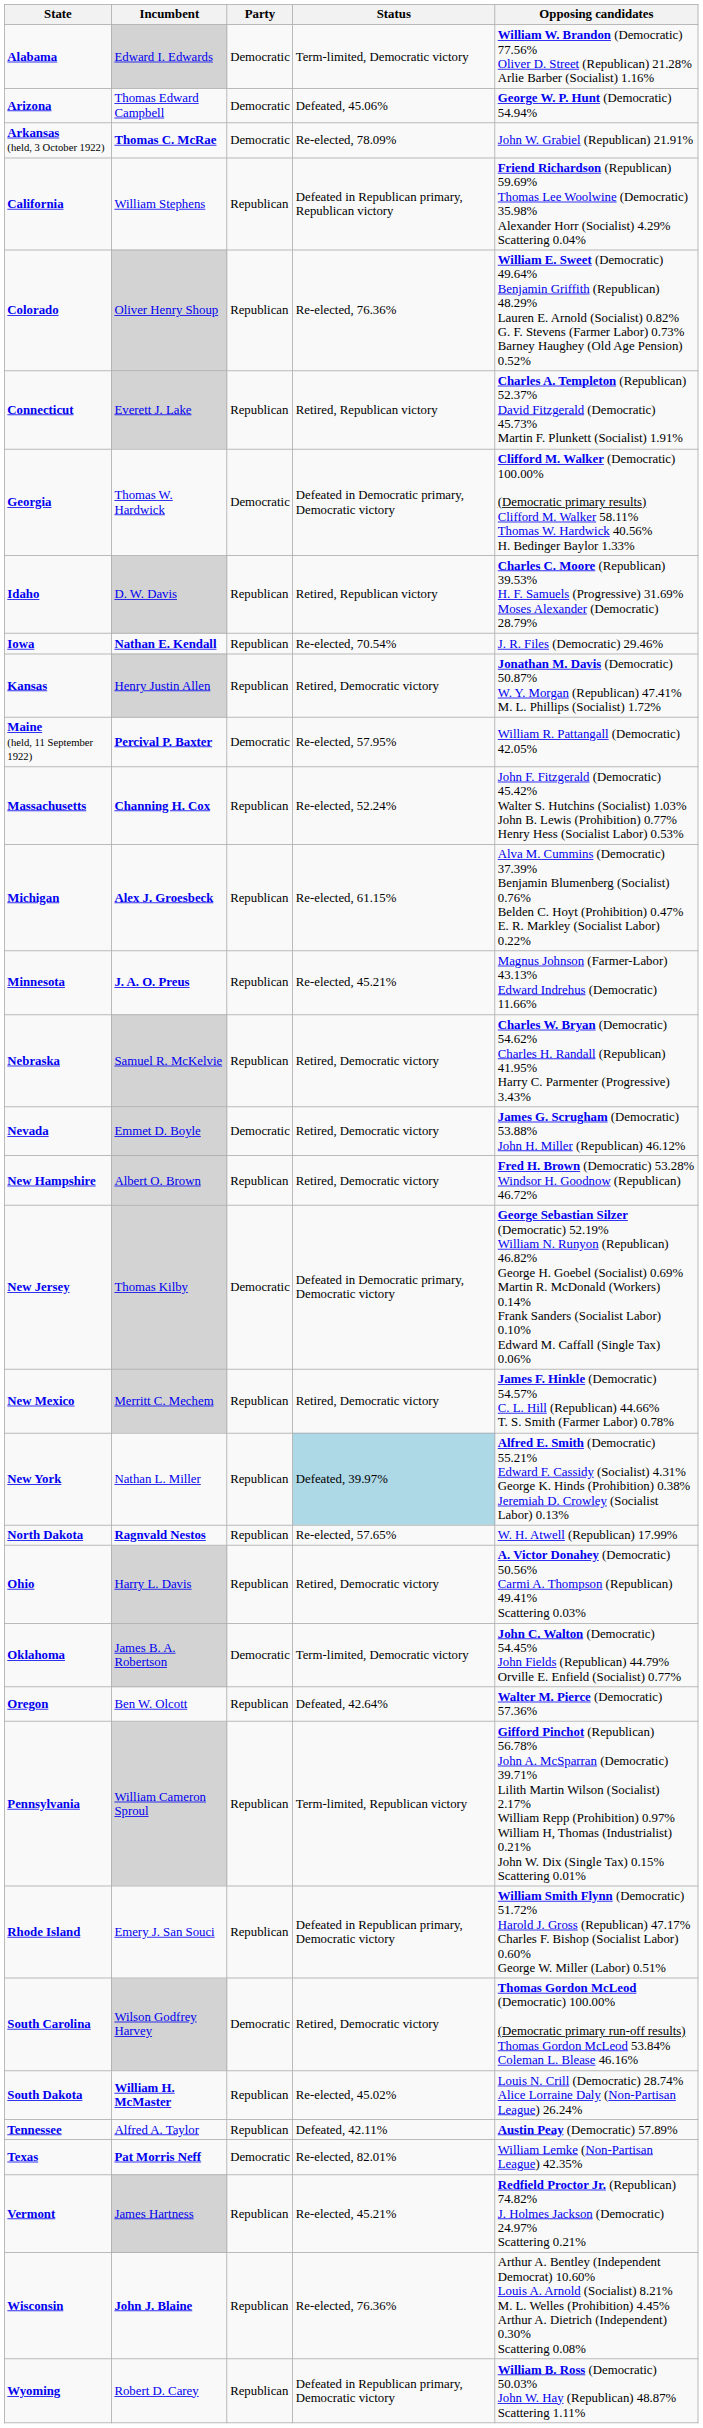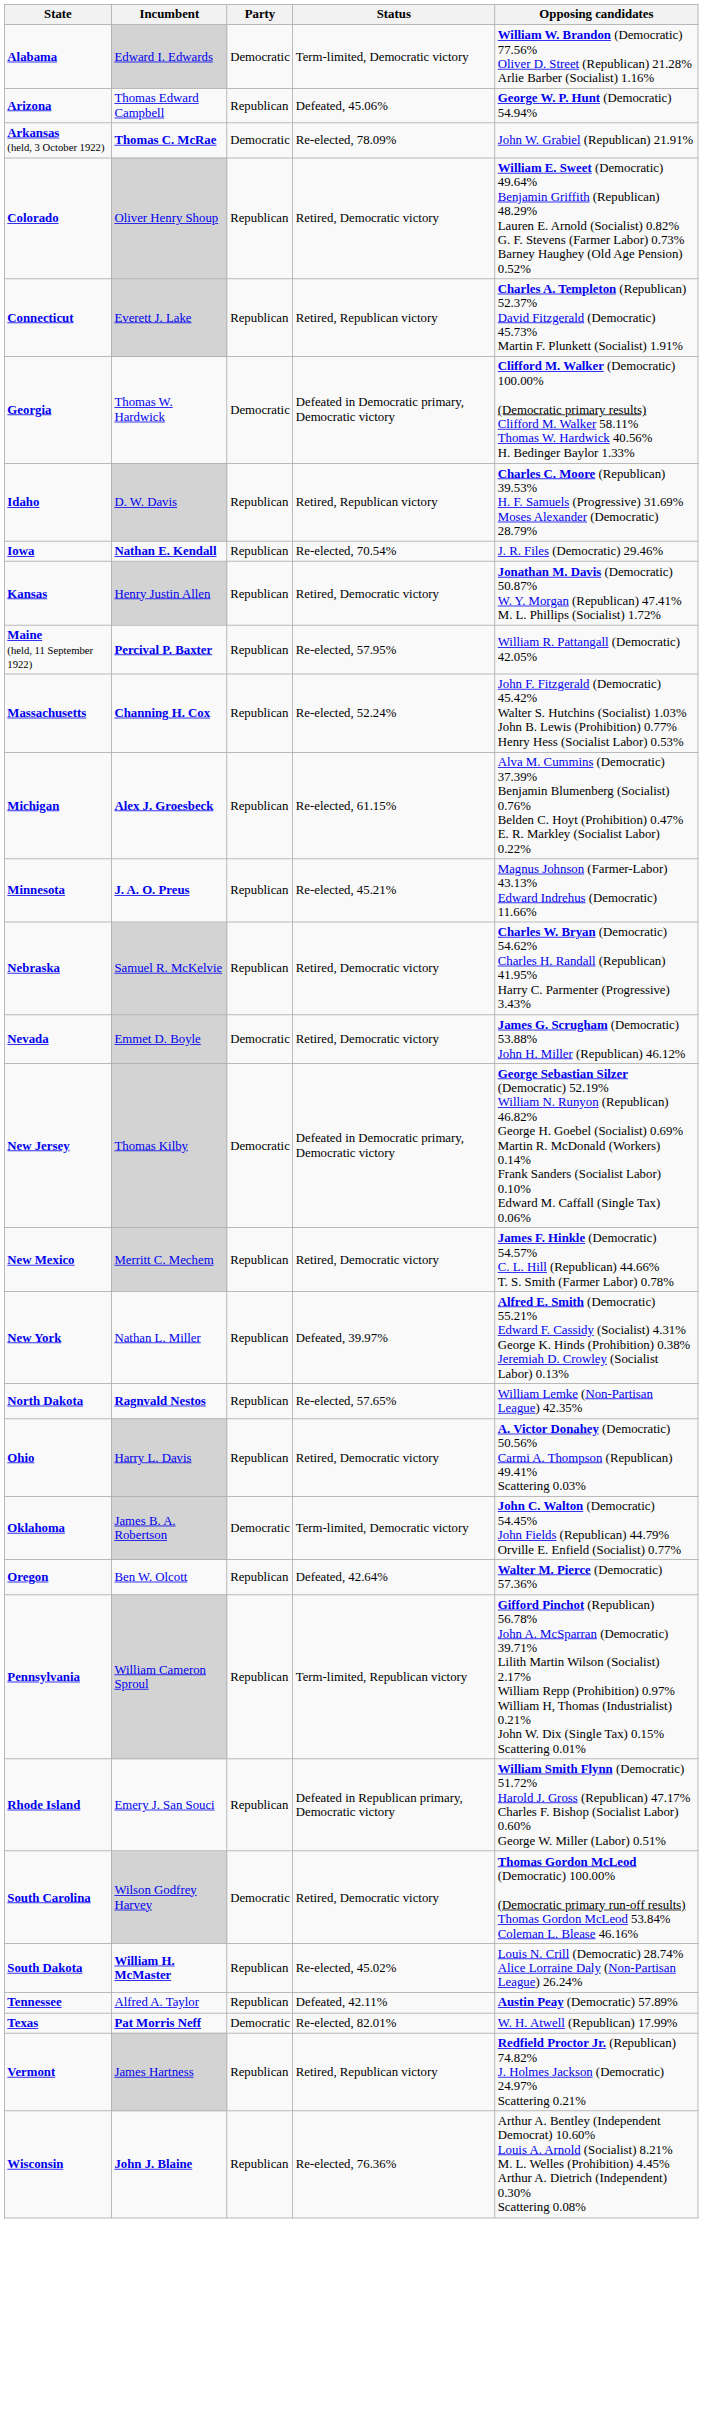 <table class="wikitable">
 <tr>
 <th>State</th>
 <th>Incumbent</th>
 <th>Party</th>
 <th>Status</th>
 <th>Opposing candidates</th>
 </tr>
 <tr>
 <td><strong><a href='#'>Alabama</a></strong></td>
 <td bgcolor="lightgrey"><a href='#'>Edward I. Edwards</a></td>
 <td>Democratic</td>
 <td>Term-limited, Democratic victory</td>
 <td><strong><a href='#'>William W. Brandon</a></strong> (Democratic) 77.56%<br><a href='#'>Oliver D. Street</a> (Republican) 21.28%<br>Arlie Barber (Socialist) 1.16%<br></td>
 </tr>
 <tr>
 <td><strong><a href='#'>Arizona</a></strong></td>
 <td><a href='#'>Thomas Edward Campbell</a></td>
-<td>Democratic</td>
+<td>Republican</td>
 <td>Defeated, 45.06%</td>
 <td><strong><a href='#'>George W. P. Hunt</a></strong> (Democratic) 54.94%<br></td>
 </tr>
 <tr>
 <td><strong><a href='#'>Arkansas</a></strong><br><small>(held, 3 October 1922)</small></td>
 <td><strong><a href='#'>Thomas C. McRae</a></strong></td>
 <td>Democratic</td>
 <td>Re-elected, 78.09%</td>
 <td><a href='#'>John W. Grabiel</a> (Republican) 21.91%<br></td>
 </tr>
 <tr>
-<td><strong><a href='#'>California</a></strong></td>
-<td><a href='#'>William Stephens</a></td>
-<td>Republican</td>
-<td>Defeated in Republican primary, Republican victory</td>
-<td><strong><a href='#'>Friend Richardson</a></strong> (Republican) 59.69%<br><a href='#'>Thomas Lee Woolwine</a> (Democratic) 35.98%<br>Alexander Horr (Socialist) 4.29%<br>Scattering 0.04%<br></td>
-</tr>
-<tr>
 <td><strong><a href='#'>Colorado</a></strong></td>
 <td bgcolor="lightgrey"><a href='#'>Oliver Henry Shoup</a></td>
 <td>Republican</td>
-<td>Re-elected, 76.36%</td>
+<td>Retired, Democratic victory</td>
 <td><strong><a href='#'>William E. Sweet</a></strong> (Democratic) 49.64%<br><a href='#'>Benjamin Griffith</a> (Republican) 48.29%<br>Lauren E. Arnold (Socialist) 0.82%<br>G. F. Stevens (Farmer Labor) 0.73%<br>Barney Haughey (Old Age Pension) 0.52%<br></td>
 </tr>
 <tr>
 <td><strong><a href='#'>Connecticut</a></strong></td>
 <td bgcolor="lightgrey"><a href='#'>Everett J. Lake</a></td>
 <td>Republican</td>
 <td>Retired, Republican victory</td>
 <td><strong><a href='#'>Charles A. Templeton</a></strong> (Republican) 52.37%<br><a href='#'>David Fitzgerald</a> (Democratic) 45.73%<br>Martin F. Plunkett (Socialist) 1.91%<br></td>
 </tr>
 <tr>
 <td><strong><a href='#'>Georgia</a></strong></td>
 <td><a href='#'>Thomas W. Hardwick</a></td>
 <td>Democratic</td>
 <td>Defeated in Democratic primary, Democratic victory</td>
 <td><strong><a href='#'>Clifford M. Walker</a></strong> (Democratic) 100.00%<br><br> <u>(Democratic primary results)</u><br><a href='#'>Clifford M. Walker</a> 58.11%<br><a href='#'>Thomas W. Hardwick</a> 40.56%<br>H. Bedinger Baylor 1.33%<br></td>
 </tr>
 <tr>
 <td><strong><a href='#'>Idaho</a></strong></td>
 <td bgcolor="lightgrey"><a href='#'>D. W. Davis</a></td>
 <td>Republican</td>
 <td>Retired, Republican victory</td>
 <td><strong><a href='#'>Charles C. Moore</a></strong> (Republican) 39.53%<br><a href='#'>H. F. Samuels</a> (Progressive) 31.69%<br><a href='#'>Moses Alexander</a> (Democratic) 28.79%<br></td>
 </tr>
 <tr>
 <td><strong><a href='#'>Iowa</a></strong></td>
 <td><strong><a href='#'>Nathan E. Kendall</a></strong></td>
 <td>Republican</td>
 <td>Re-elected, 70.54%</td>
 <td><a href='#'>J. R. Files</a> (Democratic) 29.46%<br></td>
 </tr>
 <tr>
 <td><strong><a href='#'>Kansas</a></strong></td>
 <td bgcolor="lightgrey"><a href='#'>Henry Justin Allen</a></td>
 <td>Republican</td>
 <td>Retired, Democratic victory</td>
 <td><strong><a href='#'>Jonathan M. Davis</a></strong> (Democratic) 50.87%<br><a href='#'>W. Y. Morgan</a> (Republican) 47.41%<br>M. L. Phillips (Socialist) 1.72%<br></td>
 </tr>
 <tr>
 <td><strong><a href='#'>Maine</a></strong><br><small>(held, 11 September 1922)</small></td>
 <td><strong><a href='#'>Percival P. Baxter</a></strong></td>
-<td>Democratic</td>
+<td>Republican</td>
 <td>Re-elected, 57.95%</td>
 <td><a href='#'>William R. Pattangall</a> (Democratic) 42.05%<br></td>
 </tr>
 <tr>
 <td><strong><a href='#'>Massachusetts</a></strong></td>
 <td><strong><a href='#'>Channing H. Cox</a></strong></td>
 <td>Republican</td>
 <td>Re-elected, 52.24%</td>
 <td><a href='#'>John F. Fitzgerald</a> (Democratic) 45.42%<br>Walter S. Hutchins (Socialist) 1.03%<br>John B. Lewis (Prohibition) 0.77%<br>Henry Hess (Socialist Labor) 0.53%<br></td>
 </tr>
 <tr>
 <td><strong><a href='#'>Michigan</a></strong></td>
 <td><strong><a href='#'>Alex J. Groesbeck</a></strong></td>
 <td>Republican</td>
 <td>Re-elected, 61.15%</td>
 <td><a href='#'>Alva M. Cummins</a> (Democratic) 37.39%<br>Benjamin Blumenberg (Socialist) 0.76%<br>Belden C. Hoyt (Prohibition) 0.47%<br>E. R. Markley (Socialist Labor) 0.22%<br></td>
 </tr>
 <tr>
 <td><strong><a href='#'>Minnesota</a></strong></td>
 <td><strong><a href='#'>J. A. O. Preus</a></strong></td>
 <td>Republican</td>
 <td>Re-elected, 45.21%</td>
 <td><a href='#'>Magnus Johnson</a> (Farmer-Labor) 43.13%<br><a href='#'>Edward Indrehus</a> (Democratic) 11.66%<br></td>
 </tr>
 <tr>
 <td><strong><a href='#'>Nebraska</a></strong></td>
 <td bgcolor="lightgrey"><a href='#'>Samuel R. McKelvie</a></td>
 <td>Republican</td>
 <td>Retired, Democratic victory</td>
 <td><strong><a href='#'>Charles W. Bryan</a></strong> (Democratic) 54.62%<br><a href='#'>Charles H. Randall</a> (Republican) 41.95%<br>Harry C. Parmenter (Progressive) 3.43%<br></td>
 </tr>
 <tr>
 <td><strong><a href='#'>Nevada</a></strong></td>
 <td bgcolor="lightgrey"><a href='#'>Emmet D. Boyle</a></td>
 <td>Democratic</td>
 <td>Retired, Democratic victory</td>
 <td><strong><a href='#'>James G. Scrugham</a></strong> (Democratic) 53.88%<br><a href='#'>John H. Miller</a> (Republican) 46.12%<br></td>
 </tr>
 <tr>
-<td><strong><a href='#'>New Hampshire</a></strong></td>
-<td bgcolor="lightgrey"><a href='#'>Albert O. Brown</a></td>
-<td>Republican</td>
-<td>Retired, Democratic victory</td>
-<td><strong><a href='#'>Fred H. Brown</a></strong> (Democratic) 53.28%<br><a href='#'>Windsor H. Goodnow</a> (Republican) 46.72%<br></td>
-</tr>
-<tr>
 <td><strong><a href='#'>New Jersey</a></strong></td>
 <td bgcolor="lightgrey"><a href='#'>Thomas Kilby</a></td>
 <td>Democratic</td>
 <td>Defeated in Democratic primary, Democratic victory</td>
 <td><strong><a href='#'>George Sebastian Silzer</a></strong> (Democratic) 52.19%<br><a href='#'>William N. Runyon</a> (Republican) 46.82%<br>George H. Goebel (Socialist) 0.69%<br>Martin R. McDonald (Workers) 0.14%<br>Frank Sanders (Socialist Labor) 0.10%<br>Edward M. Caffall (Single Tax) 0.06%<br></td>
 </tr>
 <tr>
 <td><strong><a href='#'>New Mexico</a></strong></td>
 <td bgcolor="lightgrey"><a href='#'>Merritt C. Mechem</a></td>
 <td>Republican</td>
 <td>Retired, Democratic victory</td>
 <td><strong><a href='#'>James F. Hinkle</a></strong> (Democratic) 54.57%<br><a href='#'>C. L. Hill</a> (Republican) 44.66%<br>T. S. Smith (Farmer Labor) 0.78%<br></td>
 </tr>
 <tr>
 <td><strong><a href='#'>New York</a></strong></td>
 <td><a href='#'>Nathan L. Miller</a></td>
 <td>Republican</td>
-<td style="background: lightblue;">Defeated, 39.97%</td>
+<td>Defeated, 39.97%</td>
 <td><strong><a href='#'>Alfred E. Smith</a></strong> (Democratic) 55.21%<br><a href='#'>Edward F. Cassidy</a> (Socialist) 4.31%<br>George K. Hinds (Prohibition) 0.38%<br><a href='#'>Jeremiah D. Crowley</a> (Socialist Labor) 0.13%<br></td>
 </tr>
 <tr>
 <td><strong><a href='#'>North Dakota</a></strong></td>
 <td><strong><a href='#'>Ragnvald Nestos</a></strong></td>
 <td>Republican</td>
 <td>Re-elected, 57.65%</td>
-<td><a href='#'>W. H. Atwell</a> (Republican) 17.99%<br></td>
+<td><a href='#'>William Lemke</a> (<a href='#'>Non-Partisan League</a>) 42.35%<br></td>
 </tr>
 <tr>
 <td><strong><a href='#'>Ohio</a></strong></td>
 <td bgcolor="lightgrey"><a href='#'>Harry L. Davis</a></td>
 <td>Republican</td>
 <td>Retired, Democratic victory</td>
 <td><strong><a href='#'>A. Victor Donahey</a></strong> (Democratic) 50.56%<br><a href='#'>Carmi A. Thompson</a> (Republican) 49.41%<br>Scattering 0.03%<br></td>
 </tr>
 <tr>
 <td><strong><a href='#'>Oklahoma</a></strong></td>
 <td bgcolor="lightgrey"><a href='#'>James B. A. Robertson</a></td>
 <td>Democratic</td>
 <td>Term-limited, Democratic victory</td>
 <td><strong><a href='#'>John C. Walton</a></strong> (Democratic) 54.45%<br><a href='#'>John Fields</a> (Republican) 44.79%<br>Orville E. Enfield (Socialist) 0.77%<br></td>
 </tr>
 <tr>
 <td><strong><a href='#'>Oregon</a></strong></td>
 <td><a href='#'>Ben W. Olcott</a></td>
 <td>Republican</td>
 <td>Defeated, 42.64%</td>
 <td><strong><a href='#'>Walter M. Pierce</a></strong> (Democratic) 57.36%<br></td>
 </tr>
 <tr>
 <td><strong><a href='#'>Pennsylvania</a></strong></td>
 <td bgcolor="lightgrey"><a href='#'>William Cameron Sproul</a></td>
 <td>Republican</td>
 <td>Term-limited, Republican victory</td>
 <td><strong><a href='#'>Gifford Pinchot</a></strong> (Republican) 56.78%<br><a href='#'>John A. McSparran</a> (Democratic) 39.71%<br>Lilith Martin Wilson (Socialist) 2.17%<br>William Repp (Prohibition) 0.97%<br>William H, Thomas (Industrialist) 0.21%<br>John W. Dix (Single Tax) 0.15%<br>Scattering 0.01%<br></td>
 </tr>
 <tr>
 <td><strong><a href='#'>Rhode Island</a></strong></td>
 <td><a href='#'>Emery J. San Souci</a></td>
 <td>Republican</td>
 <td>Defeated in Republican primary, Democratic victory</td>
 <td><strong><a href='#'>William Smith Flynn</a></strong> (Democratic) 51.72%<br><a href='#'>Harold J. Gross</a> (Republican) 47.17%<br>Charles F. Bishop (Socialist Labor) 0.60%<br>George W. Miller (Labor) 0.51%<br></td>
 </tr>
 <tr>
 <td><strong><a href='#'>South Carolina</a></strong></td>
 <td bgcolor="lightgrey"><a href='#'>Wilson Godfrey Harvey</a></td>
 <td>Democratic</td>
 <td>Retired, Democratic victory</td>
 <td><strong><a href='#'>Thomas Gordon McLeod</a></strong> (Democratic) 100.00%<br><br><u>(Democratic primary run-off results)</u><br><a href='#'>Thomas Gordon McLeod</a> 53.84%<br><a href='#'>Coleman L. Blease</a> 46.16%<br></td>
 </tr>
 <tr>
 <td><strong><a href='#'>South Dakota</a></strong></td>
 <td><strong><a href='#'>William H. McMaster</a></strong></td>
 <td>Republican</td>
 <td>Re-elected, 45.02%</td>
 <td><a href='#'>Louis N. Crill</a> (Democratic) 28.74%<br><a href='#'>Alice Lorraine Daly</a> (<a href='#'>Non-Partisan League</a>) 26.24%<br></td>
 </tr>
 <tr>
 <td><strong><a href='#'>Tennessee</a></strong></td>
 <td><a href='#'>Alfred A. Taylor</a></td>
 <td>Republican</td>
 <td>Defeated, 42.11%</td>
 <td><strong><a href='#'>Austin Peay</a></strong> (Democratic) 57.89%<br></td>
 </tr>
 <tr>
 <td><strong><a href='#'>Texas</a></strong></td>
 <td><strong><a href='#'>Pat Morris Neff</a></strong></td>
 <td>Democratic</td>
 <td>Re-elected, 82.01%</td>
-<td><a href='#'>William Lemke</a> (<a href='#'>Non-Partisan League</a>) 42.35%<br></td>
+<td><a href='#'>W. H. Atwell</a> (Republican) 17.99%<br></td>
 </tr>
 <tr>
 <td><strong><a href='#'>Vermont</a></strong></td>
 <td bgcolor="lightgrey"><a href='#'>James Hartness</a></td>
 <td>Republican</td>
-<td>Re-elected, 45.21%</td>
+<td>Retired, Republican victory</td>
 <td><strong><a href='#'>Redfield Proctor Jr.</a></strong> (Republican) 74.82%<br><a href='#'>J. Holmes Jackson</a> (Democratic) 24.97%<br>Scattering 0.21%<br></td>
 </tr>
 <tr>
 <td><strong><a href='#'>Wisconsin</a></strong></td>
 <td><strong><a href='#'>John J. Blaine</a></strong></td>
 <td>Republican</td>
 <td>Re-elected, 76.36%</td>
 <td>Arthur A. Bentley (Independent Democrat) 10.60%<br><a href='#'>Louis A. Arnold</a> (Socialist) 8.21%<br>M. L. Welles (Prohibition) 4.45%<br>Arthur A. Dietrich (Independent) 0.30%<br>Scattering 0.08%<br></td>
 </tr>
-<tr>
-<td><strong><a href='#'>Wyoming</a></strong></td>
-<td><a href='#'>Robert D. Carey</a></td>
-<td>Republican</td>
-<td>Defeated in Republican primary, Democratic victory</td>
-<td><strong><a href='#'>William B. Ross</a></strong> (Democratic) 50.03%<br><a href='#'>John W. Hay</a> (Republican) 48.87%<br>Scattering 1.11%<br></td>
-</tr>
 </table>
